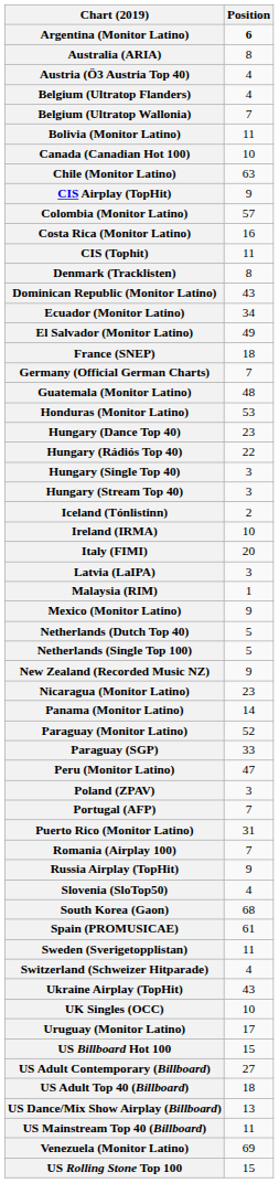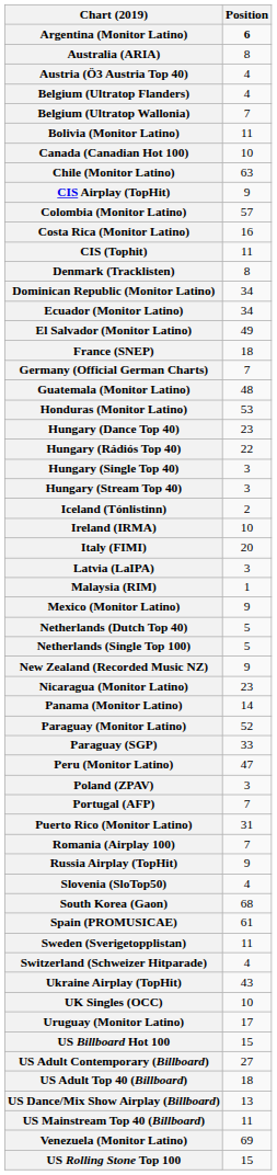 <table class="wikitable sortable plainrowheaders" style="text-align:center">
 <tr>
 <th scope="col">Chart (2019)</th>
 <th scope="col">Position</th>
 </tr>
 <tr>
 <th scope="row">Argentina (Monitor Latino)</th>
 <td><strong>6</strong></td>
 </tr>
 <tr>
 <th scope="row">Australia (ARIA)</th>
 <td>8</td>
 </tr>
 <tr>
 <th scope="row">Austria (Ö3 Austria Top 40)</th>
 <td>4</td>
 </tr>
 <tr>
 <th scope="row">Belgium (Ultratop Flanders)</th>
 <td>4</td>
 </tr>
 <tr>
 <th scope="row">Belgium (Ultratop Wallonia)</th>
 <td>7</td>
 </tr>
 <tr>
 <th scope="row">Bolivia (Monitor Latino)</th>
 <td>11</td>
 </tr>
 <tr>
 <th scope="row">Canada (Canadian Hot 100)</th>
 <td>10</td>
 </tr>
 <tr>
 <th scope="row">Chile (Monitor Latino)</th>
 <td>63</td>
 </tr>
 <tr>
 <th scope="row"><a href='#'>CIS</a> Airplay (TopHit)</th>
 <td>9</td>
 </tr>
 <tr>
 <th scope="row">Colombia (Monitor Latino)</th>
 <td>57</td>
 </tr>
 <tr>
 <th scope="row">Costa Rica (Monitor Latino)</th>
 <td>16</td>
 </tr>
 <tr>
 <th scope="row">CIS (Tophit)</th>
 <td>11</td>
 </tr>
 <tr>
 <th scope="row">Denmark (Tracklisten)</th>
 <td>8</td>
 </tr>
 <tr>
 <th scope="row">Dominican Republic (Monitor Latino)</th>
-<td>43</td>
+<td>34</td>
 </tr>
 <tr>
 <th scope="row">Ecuador (Monitor Latino)</th>
 <td>34</td>
 </tr>
 <tr>
 <th scope="row">El Salvador (Monitor Latino)</th>
 <td>49</td>
 </tr>
 <tr>
 <th scope="row">France (SNEP)</th>
 <td>18</td>
 </tr>
 <tr>
 <th scope="row">Germany (Official German Charts)</th>
 <td>7</td>
 </tr>
 <tr>
 <th scope="row">Guatemala (Monitor Latino)</th>
 <td>48</td>
 </tr>
 <tr>
 <th scope="row">Honduras (Monitor Latino)</th>
 <td>53</td>
 </tr>
 <tr>
 <th scope="row">Hungary (Dance Top 40)</th>
 <td>23</td>
 </tr>
 <tr>
 <th scope="row">Hungary (Rádiós Top 40)</th>
 <td>22</td>
 </tr>
 <tr>
 <th scope="row">Hungary (Single Top 40)</th>
 <td>3</td>
 </tr>
 <tr>
 <th scope="row">Hungary (Stream Top 40)</th>
 <td>3</td>
 </tr>
 <tr>
 <th scope="row">Iceland (Tónlistinn)</th>
 <td>2</td>
 </tr>
 <tr>
 <th scope="row">Ireland (IRMA)</th>
 <td>10</td>
 </tr>
 <tr>
 <th scope="row">Italy (FIMI)</th>
 <td>20</td>
 </tr>
 <tr>
 <th scope="row">Latvia (LaIPA)</th>
 <td>3</td>
 </tr>
 <tr>
 <th scope="row">Malaysia (RIM)</th>
 <td>1</td>
 </tr>
 <tr>
 <th scope="row">Mexico (Monitor Latino)</th>
 <td>9</td>
 </tr>
 <tr>
 <th scope="row">Netherlands (Dutch Top 40)</th>
 <td>5</td>
 </tr>
 <tr>
 <th scope="row">Netherlands (Single Top 100)</th>
 <td>5</td>
 </tr>
 <tr>
 <th scope="row">New Zealand (Recorded Music NZ)</th>
 <td>9</td>
 </tr>
 <tr>
 <th scope="row">Nicaragua (Monitor Latino)</th>
 <td>23</td>
 </tr>
 <tr>
 <th scope="row">Panama (Monitor Latino)</th>
 <td>14</td>
 </tr>
 <tr>
 <th scope="row">Paraguay (Monitor Latino)</th>
 <td>52</td>
 </tr>
 <tr>
 <th scope="row">Paraguay (SGP)</th>
 <td>33</td>
 </tr>
 <tr>
 <th scope="row">Peru (Monitor Latino)</th>
 <td>47</td>
 </tr>
 <tr>
 <th scope="row">Poland (ZPAV)</th>
 <td>3</td>
 </tr>
 <tr>
 <th scope="row">Portugal (AFP)</th>
 <td>7</td>
 </tr>
 <tr>
 <th scope="row">Puerto Rico (Monitor Latino)</th>
 <td>31</td>
 </tr>
 <tr>
 <th scope="row">Romania (Airplay 100)</th>
 <td>7</td>
 </tr>
 <tr>
 <th scope="row">Russia Airplay (TopHit)</th>
 <td>9</td>
 </tr>
 <tr>
 <th scope="row">Slovenia (SloTop50)</th>
 <td>4</td>
 </tr>
 <tr>
 <th scope="row">South Korea (Gaon)</th>
 <td>68</td>
 </tr>
 <tr>
 <th scope="row">Spain (PROMUSICAE)</th>
 <td>61</td>
 </tr>
 <tr>
 <th scope="row">Sweden (Sverigetopplistan)</th>
 <td>11</td>
 </tr>
 <tr>
 <th scope="row">Switzerland (Schweizer Hitparade)</th>
 <td>4</td>
 </tr>
 <tr>
 <th scope="row">Ukraine Airplay (TopHit)</th>
 <td>43</td>
 </tr>
 <tr>
 <th scope="row">UK Singles (OCC)</th>
 <td>10</td>
 </tr>
 <tr>
 <th scope="row">Uruguay (Monitor Latino)</th>
 <td>17</td>
 </tr>
 <tr>
 <th scope="row">US <em>Billboard</em> Hot 100</th>
 <td>15</td>
 </tr>
 <tr>
 <th scope="row">US Adult Contemporary (<em>Billboard</em>)</th>
 <td>27</td>
 </tr>
 <tr>
 <th scope="row">US Adult Top 40 (<em>Billboard</em>)</th>
 <td>18</td>
 </tr>
 <tr>
 <th scope="row">US Dance/Mix Show Airplay (<em>Billboard</em>)</th>
 <td>13</td>
 </tr>
 <tr>
 <th scope="row">US Mainstream Top 40 (<em>Billboard</em>)</th>
 <td>11</td>
 </tr>
 <tr>
 <th scope="row">Venezuela (Monitor Latino)</th>
 <td>69</td>
 </tr>
 <tr>
 <th scope="row">US <em>Rolling Stone</em> Top 100</th>
 <td>15</td>
 </tr>
 </table>
